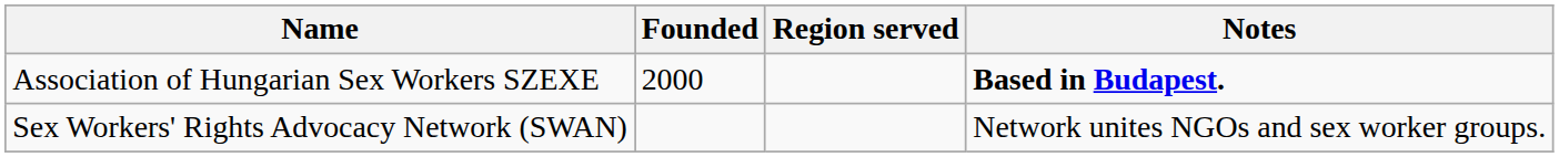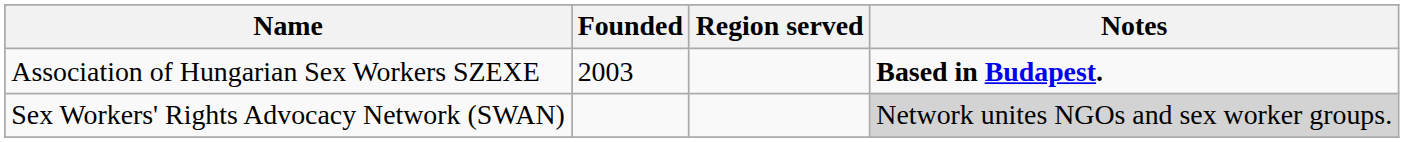 <table class="wikitable sortable">
 <tr>
 <th>Name</th>
 <th>Founded</th>
 <th>Region served</th>
 <th>Notes</th>
 </tr>
 <tr>
 <td>Association of Hungarian Sex Workers SZEXE</td>
-<td>2000</td>
+<td>2003</td>
 <td></td>
 <td><strong>Based in <a href='#'>Budapest</a>.</strong></td>
 </tr>
 <tr>
 <td>Sex Workers' Rights Advocacy Network (SWAN)</td>
 <td></td>
 <td></td>
-<td>Network unites NGOs and sex worker groups.</td>
+<td style="background: lightgrey;">Network unites NGOs and sex worker groups.</td>
 </tr>
 </table>
